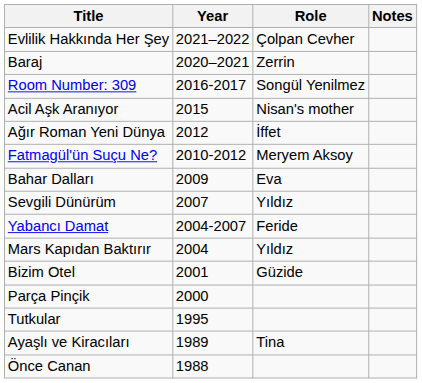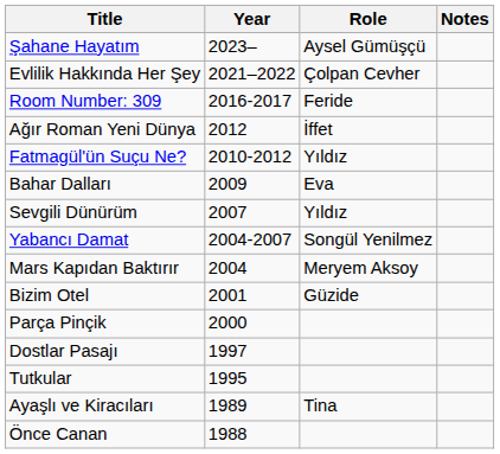 <table class="wikitable">
 <tr>
 <th>Title</th>
 <th>Year</th>
 <th>Role</th>
 <th>Notes</th>
 </tr>
 <tr>
+<td><a href='#'>Şahane Hayatım</a></td>
+<td>2023–</td>
+<td>Aysel Gümüşçü</td>
+<td></td>
+</tr>
+<tr>
 <td>Evlilik Hakkında Her Şey</td>
 <td>2021–2022</td>
 <td>Çolpan Cevher</td>
 <td></td>
 </tr>
 <tr>
-<td>Baraj</td>
-<td>2020–2021</td>
-<td>Zerrin</td>
-<td></td>
-</tr>
-<tr>
 <td><a href='#'>Room Number: 309</a></td>
 <td>2016-2017</td>
-<td>Songül Yenilmez</td>
-<td></td>
-</tr>
-<tr>
-<td>Acil Aşk Aranıyor</td>
-<td>2015</td>
-<td>Nisan's mother</td>
+<td>Feride</td>
 <td></td>
 </tr>
 <tr>
 <td>Ağır Roman Yeni Dünya</td>
 <td>2012</td>
 <td>İffet</td>
 <td></td>
 </tr>
 <tr>
 <td><a href='#'>Fatmagül'ün Suçu Ne?</a></td>
 <td>2010-2012</td>
-<td>Meryem Aksoy</td>
+<td>Yıldız</td>
 <td></td>
 </tr>
 <tr>
 <td>Bahar Dalları</td>
 <td>2009</td>
 <td>Eva</td>
 <td></td>
 </tr>
 <tr>
 <td>Sevgili Dünürüm</td>
 <td>2007</td>
 <td>Yıldız</td>
 <td></td>
 </tr>
 <tr>
 <td><a href='#'>Yabancı Damat</a></td>
 <td>2004-2007</td>
-<td>Feride</td>
+<td>Songül Yenilmez</td>
 <td></td>
 </tr>
 <tr>
 <td>Mars Kapıdan Baktırır</td>
 <td>2004</td>
-<td>Yıldız</td>
+<td>Meryem Aksoy</td>
 <td></td>
 </tr>
 <tr>
 <td>Bizim Otel</td>
 <td>2001</td>
 <td>Güzide</td>
 <td></td>
 </tr>
 <tr>
 <td>Parça Pinçik</td>
 <td>2000</td>
+<td></td>
+<td></td>
+</tr>
+<tr>
+<td>Dostlar Pasajı</td>
+<td>1997</td>
 <td></td>
 <td></td>
 </tr>
 <tr>
 <td>Tutkular</td>
 <td>1995</td>
 <td></td>
 <td></td>
 </tr>
 <tr>
 <td>Ayaşlı ve Kiracıları</td>
 <td>1989</td>
 <td>Tina</td>
 <td></td>
 </tr>
 <tr>
 <td>Önce Canan</td>
 <td>1988</td>
 <td></td>
 <td></td>
 </tr>
 </table>
